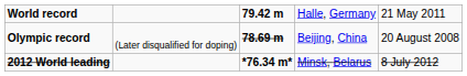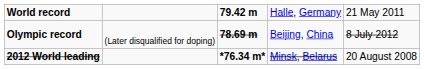 <table class="wikitable">
 <tr>
 <td><strong>World record</strong></td>
 <td></td>
 <td><strong>79.42 m</strong></td>
 <td><a href='#'>Halle</a>, <a href='#'>Germany</a></td>
 <td>21 May 2011</td>
 </tr>
 <tr>
 <td><strong>Olympic record</strong></td>
 <td><br><small>(Later disqualified for doping)</small></td>
 <td><strong><s>78.69 m</s></strong></td>
 <td><a href='#'>Beijing</a>, <a href='#'>China</a></td>
-<td>20 August 2008</td>
+<td><s>8 July 2012</s></td>
 </tr>
 <tr>
 <td><strong><s>2012 World leading</s></strong></td>
 <td><s></s></td>
 <td><strong>*76.34 m*</strong></td>
 <td><s><a href='#'>Minsk</a>, <a href='#'>Belarus</a></s></td>
-<td><s>8 July 2012</s></td>
+<td>20 August 2008</td>
 </tr>
 </table>
